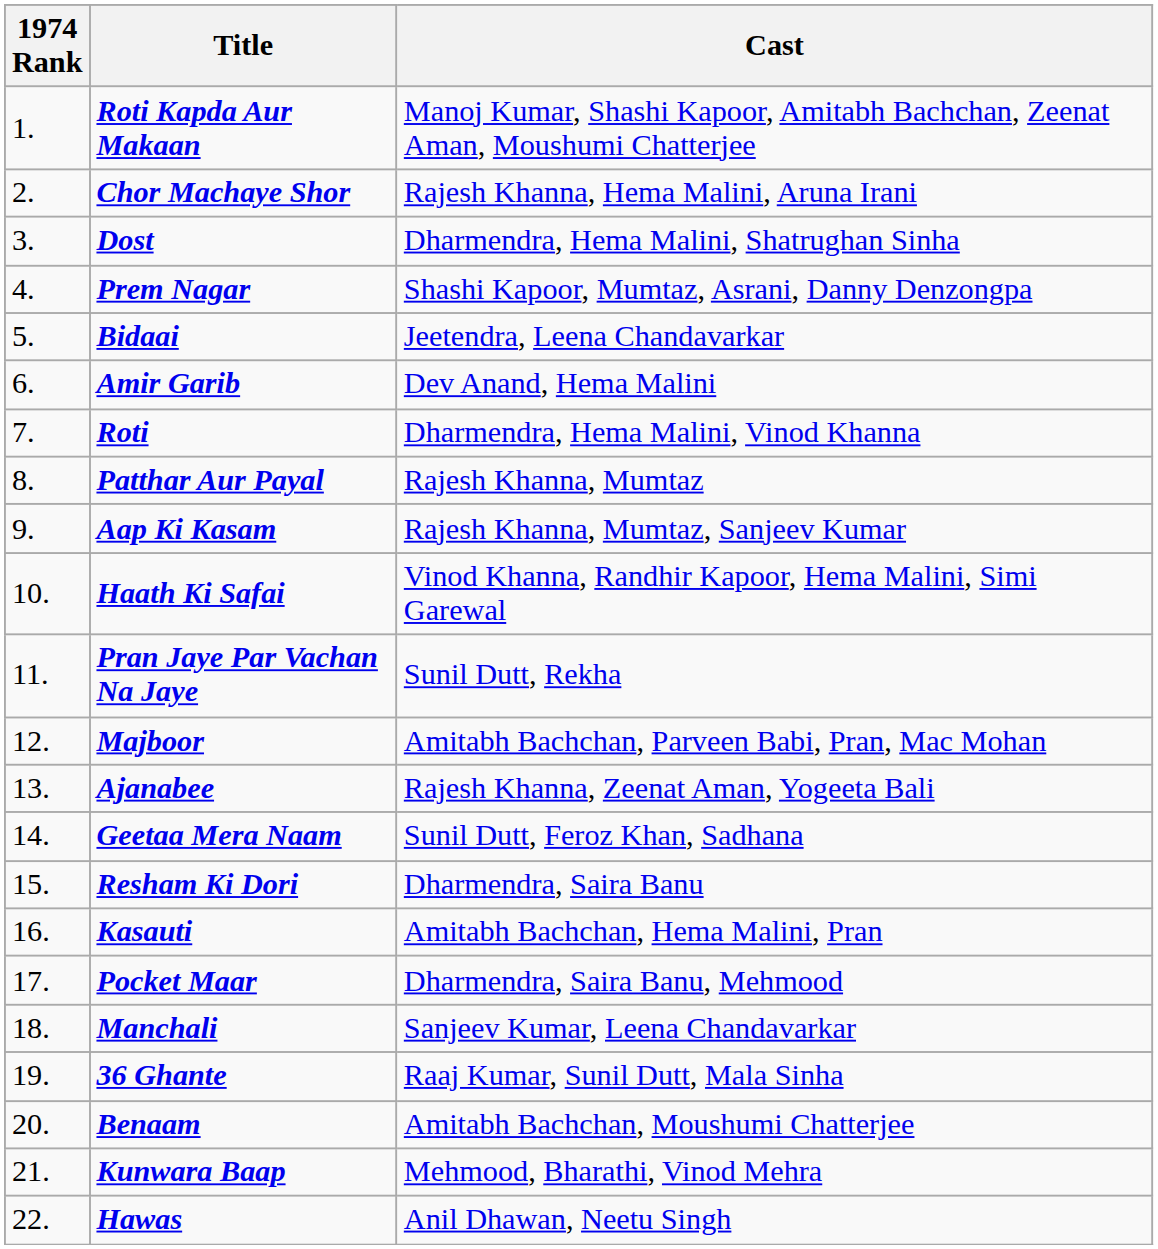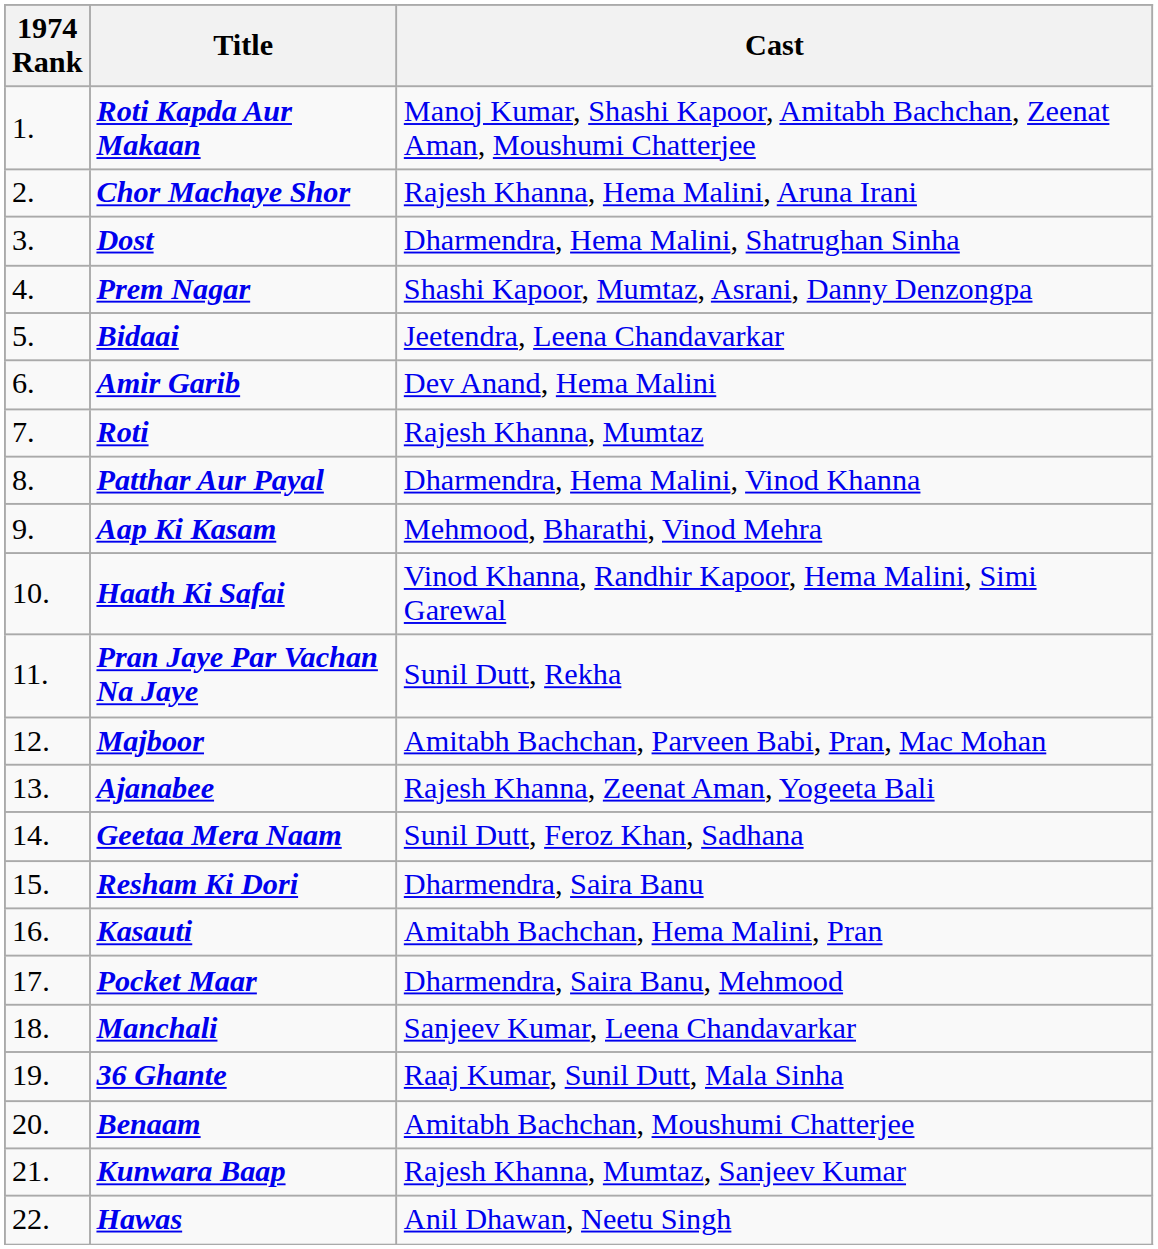 <table class="wikitable">
 <tr>
 <th>1974<br>Rank</th>
 <th>Title</th>
 <th>Cast</th>
 </tr>
 <tr>
 <td>1.</td>
 <td><strong><em><a href='#'>Roti Kapda Aur Makaan</a></em></strong></td>
 <td><a href='#'>Manoj Kumar</a>, <a href='#'>Shashi Kapoor</a>, <a href='#'>Amitabh Bachchan</a>, <a href='#'>Zeenat Aman</a>, <a href='#'>Moushumi Chatterjee</a></td>
 </tr>
 <tr>
 <td>2.</td>
 <td><strong><em><a href='#'>Chor Machaye Shor</a></em></strong></td>
 <td><a href='#'>Rajesh Khanna</a>, <a href='#'>Hema Malini</a>, <a href='#'>Aruna Irani</a></td>
 </tr>
 <tr>
 <td>3.</td>
 <td><strong><em><a href='#'>Dost</a></em></strong></td>
 <td><a href='#'>Dharmendra</a>, <a href='#'>Hema Malini</a>, <a href='#'>Shatrughan Sinha</a></td>
 </tr>
 <tr>
 <td>4.</td>
 <td><strong><em><a href='#'>Prem Nagar</a></em></strong></td>
 <td><a href='#'>Shashi Kapoor</a>, <a href='#'>Mumtaz</a>, <a href='#'>Asrani</a>, <a href='#'>Danny Denzongpa</a></td>
 </tr>
 <tr>
 <td>5.</td>
 <td><strong><em><a href='#'>Bidaai</a></em></strong></td>
 <td><a href='#'>Jeetendra</a>, <a href='#'>Leena Chandavarkar</a></td>
 </tr>
 <tr>
 <td>6.</td>
 <td><strong><em><a href='#'>Amir Garib</a></em></strong></td>
 <td><a href='#'>Dev Anand</a>, <a href='#'>Hema Malini</a></td>
 </tr>
 <tr>
 <td>7.</td>
 <td><strong><em><a href='#'>Roti</a></em></strong></td>
-<td><a href='#'>Dharmendra</a>, <a href='#'>Hema Malini</a>, <a href='#'>Vinod Khanna</a></td>
+<td><a href='#'>Rajesh Khanna</a>, <a href='#'>Mumtaz</a></td>
 </tr>
 <tr>
 <td>8.</td>
 <td><strong><em><a href='#'>Patthar Aur Payal</a></em></strong></td>
-<td><a href='#'>Rajesh Khanna</a>, <a href='#'>Mumtaz</a></td>
+<td><a href='#'>Dharmendra</a>, <a href='#'>Hema Malini</a>, <a href='#'>Vinod Khanna</a></td>
 </tr>
 <tr>
 <td>9.</td>
 <td><strong><em><a href='#'>Aap Ki Kasam</a></em></strong></td>
-<td><a href='#'>Rajesh Khanna</a>, <a href='#'>Mumtaz</a>, <a href='#'>Sanjeev Kumar</a></td>
+<td><a href='#'>Mehmood</a>, <a href='#'>Bharathi</a>, <a href='#'>Vinod Mehra</a></td>
 </tr>
 <tr>
 <td>10.</td>
 <td><strong><em><a href='#'>Haath Ki Safai</a></em></strong></td>
 <td><a href='#'>Vinod Khanna</a>, <a href='#'>Randhir Kapoor</a>, <a href='#'>Hema Malini</a>, <a href='#'>Simi Garewal</a></td>
 </tr>
 <tr>
 <td>11.</td>
 <td><strong><em><a href='#'>Pran Jaye Par Vachan Na Jaye </a></em></strong></td>
 <td><a href='#'>Sunil Dutt</a>, <a href='#'>Rekha</a></td>
 </tr>
 <tr>
 <td>12.</td>
 <td><strong><em><a href='#'>Majboor</a></em></strong></td>
 <td><a href='#'>Amitabh Bachchan</a>, <a href='#'>Parveen Babi</a>, <a href='#'>Pran</a>, <a href='#'>Mac Mohan</a></td>
 </tr>
 <tr>
 <td>13.</td>
 <td><strong><em><a href='#'>Ajanabee</a></em></strong></td>
 <td><a href='#'>Rajesh Khanna</a>, <a href='#'>Zeenat Aman</a>, <a href='#'>Yogeeta Bali</a></td>
 </tr>
 <tr>
 <td>14.</td>
 <td><strong><em><a href='#'>Geetaa Mera Naam</a></em></strong></td>
 <td><a href='#'>Sunil Dutt</a>, <a href='#'>Feroz Khan</a>, <a href='#'>Sadhana</a></td>
 </tr>
 <tr>
 <td>15.</td>
 <td><strong><em><a href='#'>Resham Ki Dori</a></em></strong></td>
 <td><a href='#'>Dharmendra</a>, <a href='#'>Saira Banu</a></td>
 </tr>
 <tr>
 <td>16.</td>
 <td><strong><em><a href='#'>Kasauti</a></em></strong></td>
 <td><a href='#'>Amitabh Bachchan</a>, <a href='#'>Hema Malini</a>, <a href='#'>Pran</a></td>
 </tr>
 <tr>
 <td>17.</td>
 <td><strong><em><a href='#'>Pocket Maar</a></em></strong></td>
 <td><a href='#'>Dharmendra</a>, <a href='#'>Saira Banu</a>, <a href='#'>Mehmood</a></td>
 </tr>
 <tr>
 <td>18.</td>
 <td><strong><em><a href='#'>Manchali</a></em></strong></td>
 <td><a href='#'>Sanjeev Kumar</a>, <a href='#'>Leena Chandavarkar</a></td>
 </tr>
 <tr>
 <td>19.</td>
 <td><strong><em><a href='#'>36 Ghante</a></em></strong></td>
 <td><a href='#'>Raaj Kumar</a>, <a href='#'>Sunil Dutt</a>, <a href='#'>Mala Sinha</a></td>
 </tr>
 <tr>
 <td>20.</td>
 <td><strong><em><a href='#'>Benaam</a></em></strong></td>
 <td><a href='#'>Amitabh Bachchan</a>, <a href='#'>Moushumi Chatterjee</a></td>
 </tr>
 <tr>
 <td>21.</td>
 <td><strong><em><a href='#'>Kunwara Baap</a></em></strong></td>
-<td><a href='#'>Mehmood</a>, <a href='#'>Bharathi</a>, <a href='#'>Vinod Mehra</a></td>
+<td><a href='#'>Rajesh Khanna</a>, <a href='#'>Mumtaz</a>, <a href='#'>Sanjeev Kumar</a></td>
 </tr>
 <tr>
 <td>22.</td>
 <td><strong><em><a href='#'>Hawas</a></em></strong></td>
 <td><a href='#'>Anil Dhawan</a>, <a href='#'>Neetu Singh</a></td>
 </tr>
 <tr>
 </tr>
 </table>
